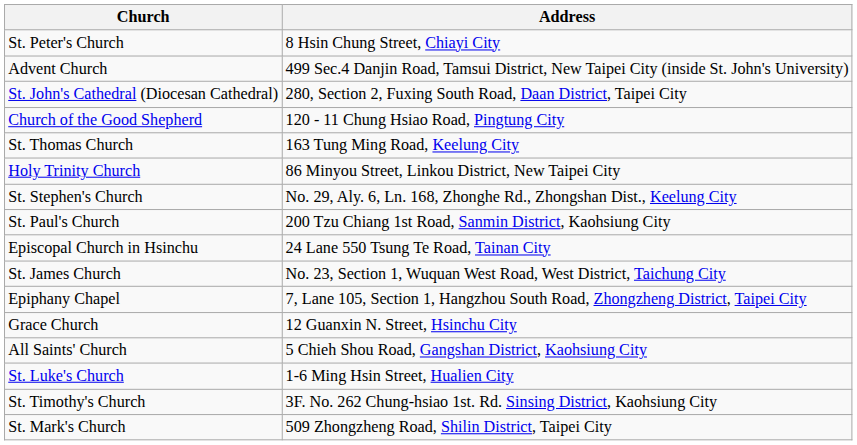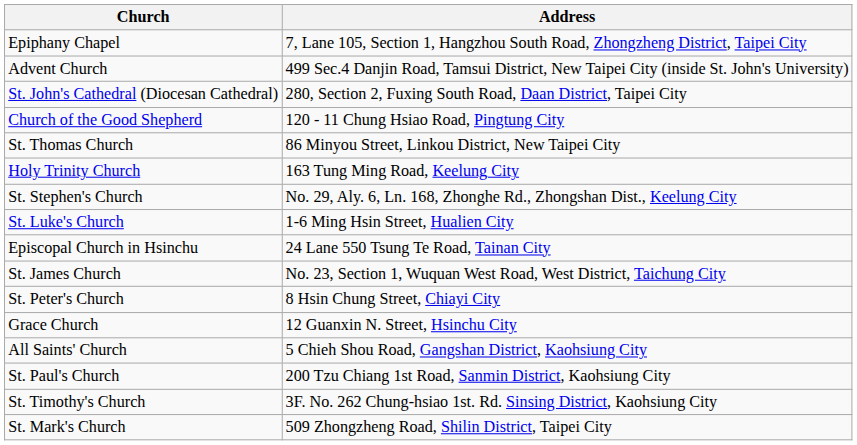 <table class="wikitable">
 <tr>
 <th>Church</th>
 <th>Address</th>
 </tr>
 <tr>
-<td>St. Peter's Church</td>
-<td>8 Hsin Chung Street, <a href='#'>Chiayi City</a></td>
+<td>Epiphany Chapel</td>
+<td>7, Lane 105, Section 1, Hangzhou South Road, <a href='#'>Zhongzheng District</a>, <a href='#'>Taipei City</a></td>
 </tr>
 <tr>
 <td>Advent Church</td>
 <td>499 Sec.4 Danjin Road, Tamsui District, New Taipei City (inside St. John's University)</td>
 </tr>
 <tr>
 <td><a href='#'>St. John's Cathedral</a> (Diocesan Cathedral)</td>
 <td>280, Section 2, Fuxing South Road, <a href='#'>Daan District</a>, Taipei City</td>
 </tr>
 <tr>
 <td><a href='#'>Church of the Good Shepherd</a></td>
 <td>120 - 11 Chung Hsiao Road, <a href='#'>Pingtung City</a></td>
 </tr>
 <tr>
 <td>St. Thomas Church</td>
-<td>163 Tung Ming Road, <a href='#'>Keelung City</a></td>
+<td>86 Minyou Street, Linkou District, New Taipei City</td>
 </tr>
 <tr>
 <td><a href='#'>Holy Trinity Church</a></td>
-<td>86 Minyou Street, Linkou District, New Taipei City</td>
+<td>163 Tung Ming Road, <a href='#'>Keelung City</a></td>
 </tr>
 <tr>
 <td>St. Stephen's Church</td>
 <td>No. 29, Aly. 6, Ln. 168, Zhonghe Rd., Zhongshan Dist., <a href='#'>Keelung City</a></td>
 </tr>
 <tr>
-<td>St. Paul's Church</td>
-<td>200 Tzu Chiang 1st Road, <a href='#'>Sanmin District</a>, Kaohsiung City</td>
+<td><a href='#'>St. Luke's Church</a></td>
+<td>1-6 Ming Hsin Street, <a href='#'>Hualien City</a></td>
 </tr>
 <tr>
 <td>Episcopal Church in Hsinchu</td>
 <td>24 Lane 550 Tsung Te Road, <a href='#'>Tainan City</a></td>
 </tr>
 <tr>
 <td>St. James Church</td>
 <td>No. 23, Section 1, Wuquan West Road, West District, <a href='#'>Taichung City</a></td>
 </tr>
 <tr>
-<td>Epiphany Chapel</td>
-<td>7, Lane 105, Section 1, Hangzhou South Road, <a href='#'>Zhongzheng District</a>, <a href='#'>Taipei City</a></td>
+<td>St. Peter's Church</td>
+<td>8 Hsin Chung Street, <a href='#'>Chiayi City</a></td>
 </tr>
 <tr>
 <td>Grace Church</td>
 <td>12 Guanxin N. Street, <a href='#'>Hsinchu City</a></td>
 </tr>
 <tr>
 <td>All Saints' Church</td>
 <td>5 Chieh Shou Road, <a href='#'>Gangshan District</a>, <a href='#'>Kaohsiung City</a></td>
 </tr>
 <tr>
-<td><a href='#'>St. Luke's Church</a></td>
-<td>1-6 Ming Hsin Street, <a href='#'>Hualien City</a></td>
+<td>St. Paul's Church</td>
+<td>200 Tzu Chiang 1st Road, <a href='#'>Sanmin District</a>, Kaohsiung City</td>
 </tr>
 <tr>
 <td>St. Timothy's Church</td>
 <td>3F. No. 262 Chung-hsiao 1st. Rd. <a href='#'>Sinsing District</a>, Kaohsiung City</td>
 </tr>
 <tr>
 <td>St. Mark's Church</td>
 <td>509 Zhongzheng Road, <a href='#'>Shilin District</a>, Taipei City</td>
 </tr>
 </table>
